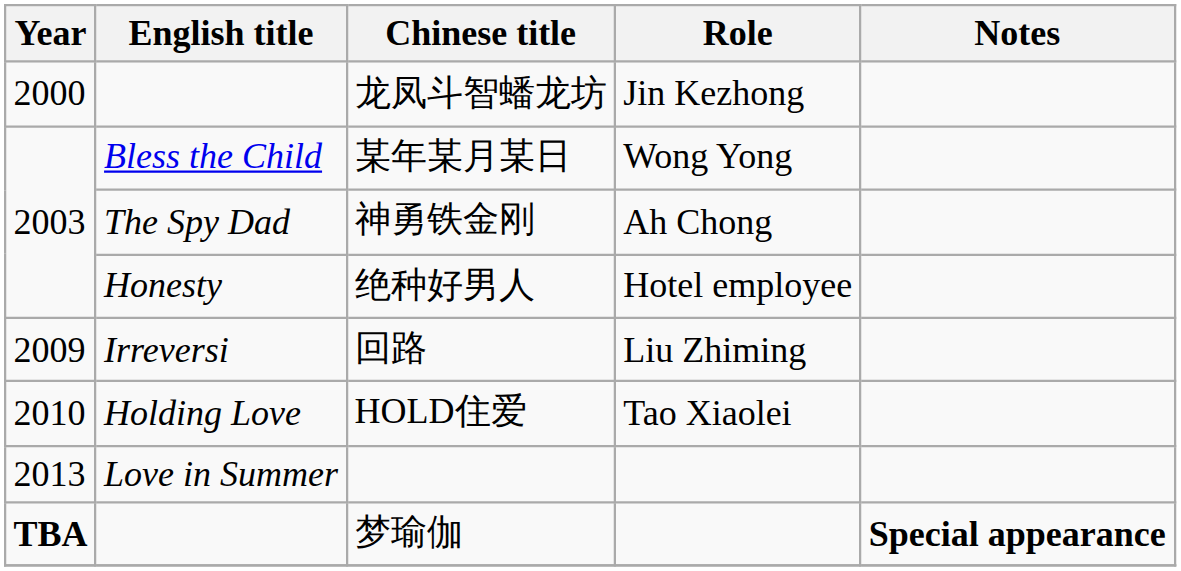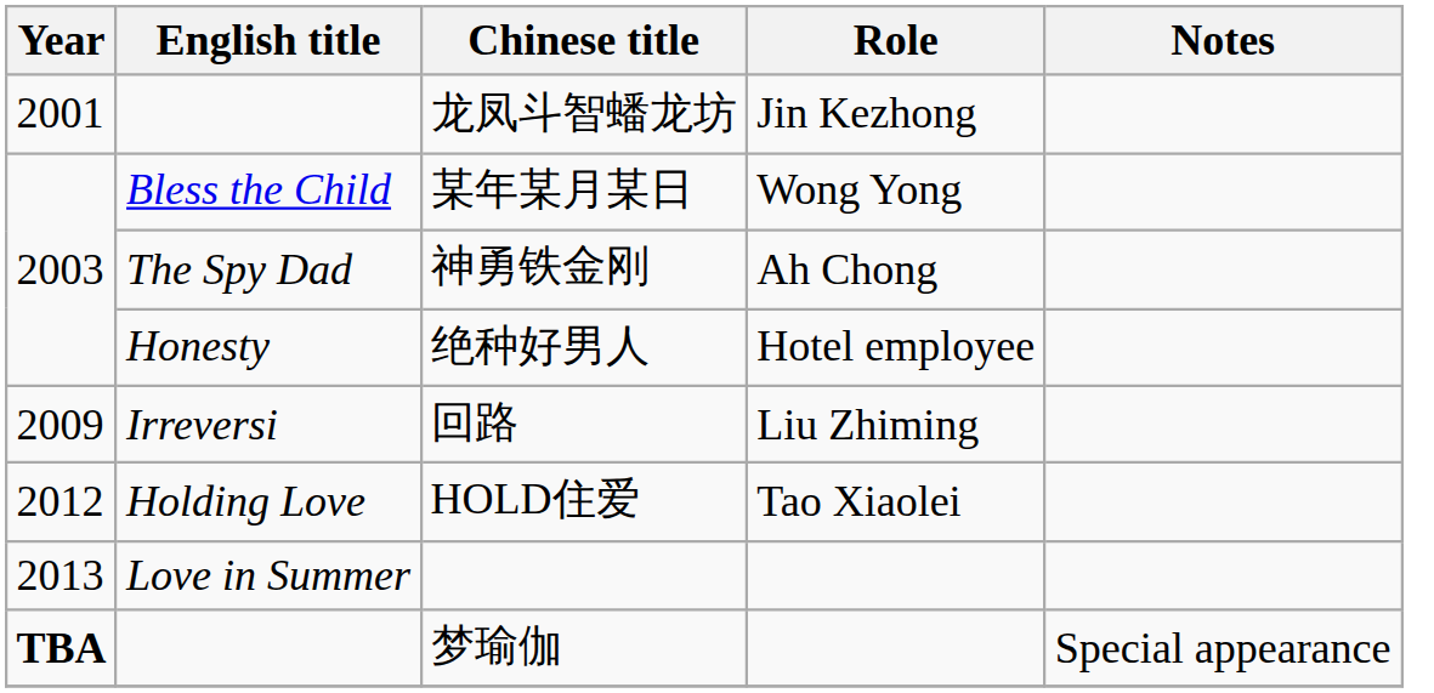 <table class="wikitable sortable">
 <tr>
 <th>Year</th>
 <th>English title</th>
 <th>Chinese title</th>
 <th>Role</th>
 <th class="unsortable">Notes</th>
 </tr>
 <tr>
-<td>2000</td>
+<td>2001</td>
 <td></td>
 <td>龙凤斗智蟠龙坊</td>
 <td>Jin Kezhong</td>
 <td></td>
 </tr>
 <tr>
 <td rowspan=3>2003</td>
 <td><em><a href='#'>Bless the Child</a></em></td>
 <td>某年某月某日</td>
 <td>Wong Yong</td>
 <td></td>
 </tr>
 <tr>
 <td><em>The Spy Dad</em></td>
 <td>神勇铁金刚</td>
 <td>Ah Chong</td>
 <td></td>
 </tr>
 <tr>
 <td><em>Honesty</em></td>
 <td>绝种好男人</td>
 <td>Hotel employee</td>
 <td></td>
 </tr>
 <tr>
 <td>2009</td>
 <td><em>Irreversi</em></td>
 <td>回路</td>
 <td>Liu Zhiming</td>
 <td></td>
 </tr>
 <tr>
-<td>2010</td>
+<td>2012</td>
 <td><em>Holding Love</em></td>
 <td>HOLD住爱</td>
 <td>Tao Xiaolei</td>
 <td></td>
 </tr>
 <tr>
 <td>2013</td>
 <td><em>Love in Summer</em></td>
 <td></td>
 <td></td>
 <td></td>
 </tr>
 <tr>
 <td><strong>TBA</strong></td>
 <td></td>
 <td>梦瑜伽</td>
 <td></td>
-<td><strong>Special appearance</strong></td>
+<td>Special appearance</td>
 </tr>
 <tr>
 </tr>
 </table>
